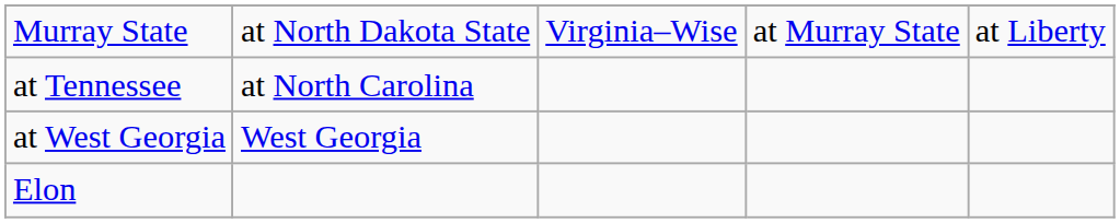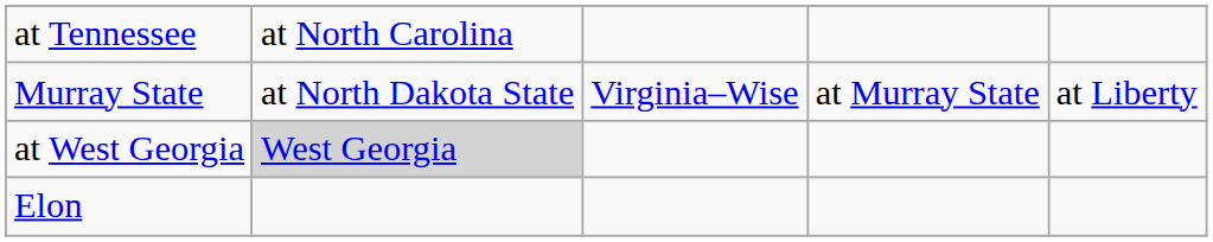 <table class="wikitable">
 <tr>
+</tr>
+<tr>
+<td>at <a href='#'>Tennessee</a></td>
+<td>at <a href='#'>North Carolina</a></td>
+<td></td>
+<td></td>
+<td></td>
 </tr>
 <tr>
 <td><a href='#'>Murray State</a></td>
 <td>at <a href='#'>North Dakota State</a></td>
 <td><a href='#'>Virginia–Wise</a></td>
 <td>at <a href='#'>Murray State</a></td>
 <td>at <a href='#'>Liberty</a></td>
 </tr>
 <tr>
-<td>at <a href='#'>Tennessee</a></td>
-<td>at <a href='#'>North Carolina</a></td>
-<td></td>
-<td></td>
-<td></td>
-</tr>
-<tr>
 <td>at <a href='#'>West Georgia</a></td>
-<td><a href='#'>West Georgia</a></td>
+<td style="background: lightgrey;"><a href='#'>West Georgia</a></td>
 <td></td>
 <td></td>
 <td></td>
 </tr>
 <tr>
 <td><a href='#'>Elon</a></td>
 <td></td>
 <td></td>
 <td></td>
 <td></td>
 </tr>
 </table>
